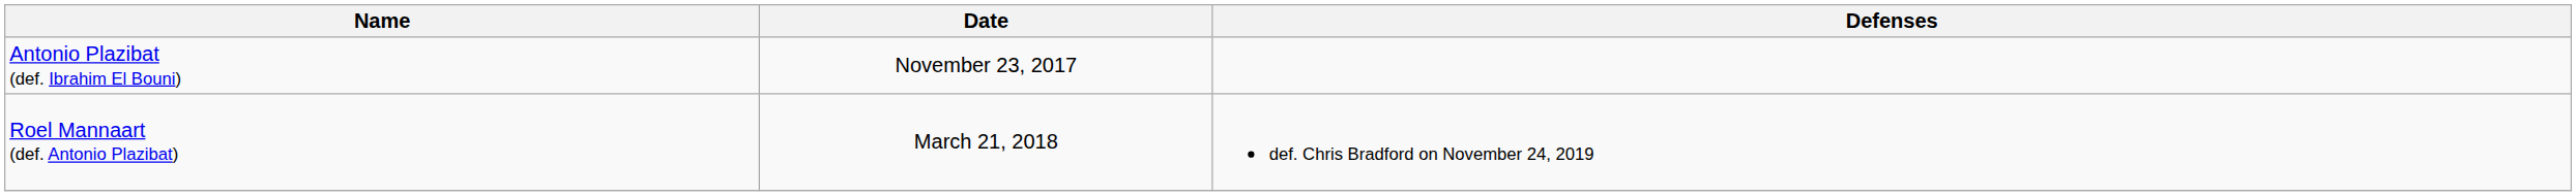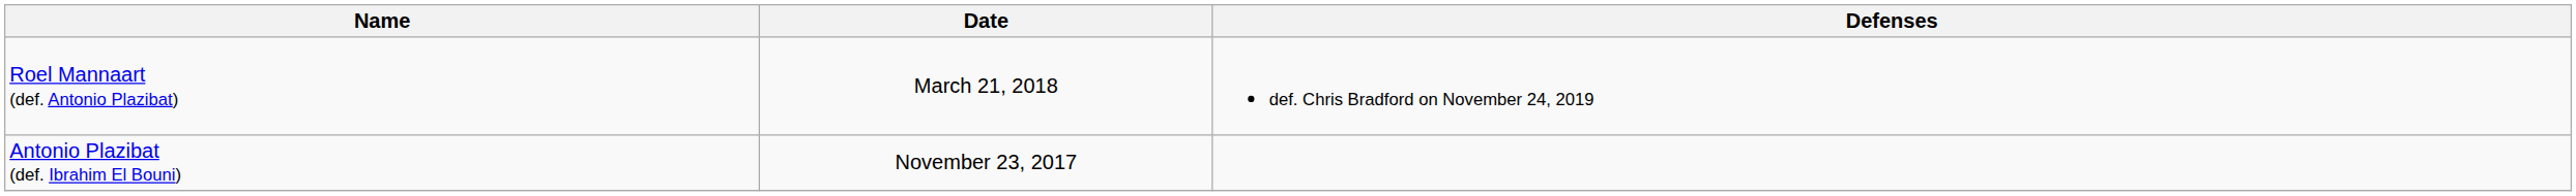 <table class="wikitable" width=100%>
 <tr>
 <th width=25%>Name</th>
 <th width=15%>Date</th>
 <th width=45%>Defenses</th>
 </tr>
 <tr>
+<td align=left> <a href='#'>Roel Mannaart</a> <br><small>(def. <a href='#'>Antonio Plazibat</a>)</small></td>
+<td align=center>March 21, 2018</td>
+<td><br><ul><li><small>def. Chris Bradford on November 24, 2019</small></li></ul></td>
+</tr>
+<tr>
 <td align=left> <a href='#'>Antonio Plazibat</a> <br><small>(def. <a href='#'>Ibrahim El Bouni</a>)</small></td>
 <td align=center>November 23, 2017</td>
 <td></td>
 </tr>
 <tr>
-<td align=left> <a href='#'>Roel Mannaart</a> <br><small>(def. <a href='#'>Antonio Plazibat</a>)</small></td>
-<td align=center>March 21, 2018</td>
-<td><br><ul><li><small>def. Chris Bradford on November 24, 2019</small></li></ul></td>
-</tr>
-<tr>
 </tr>
 </table>
